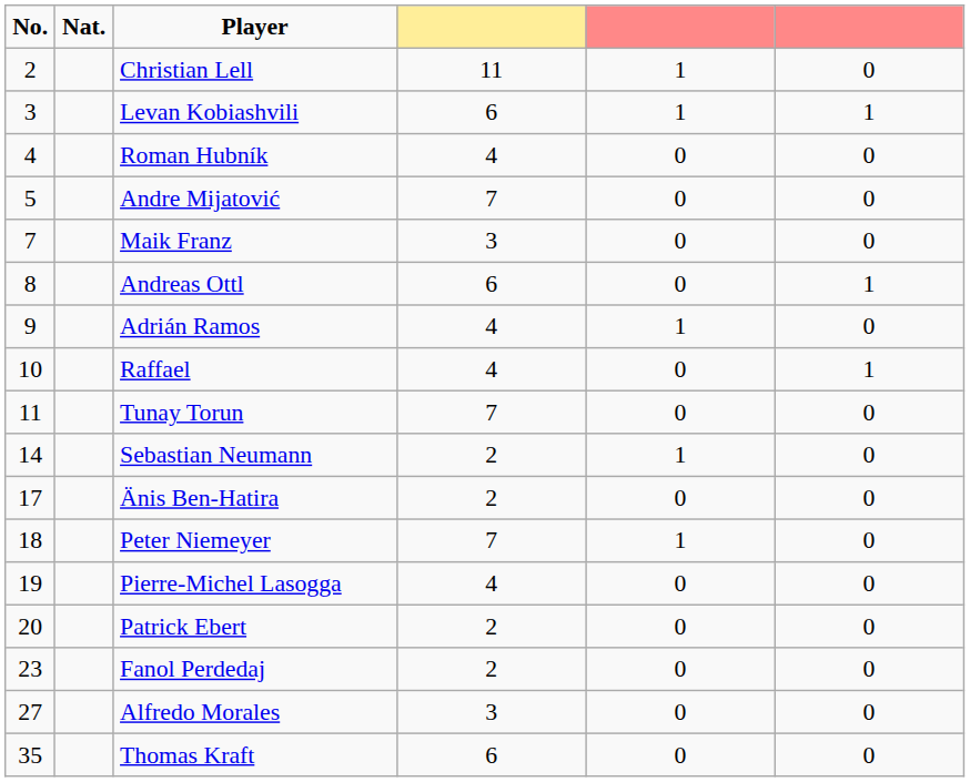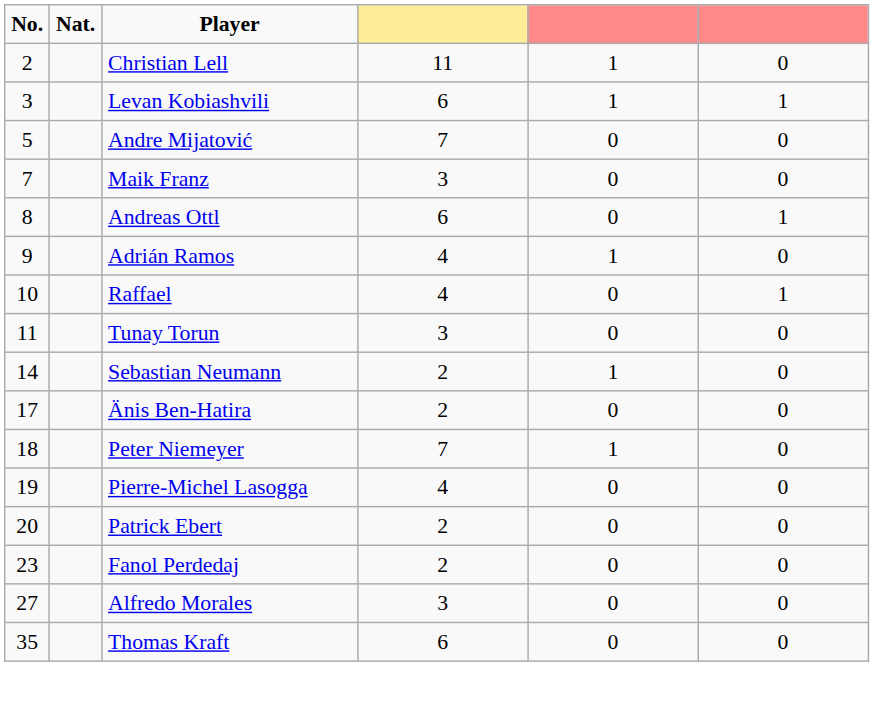 <table class="sortable" border="2" cellpadding="4" cellspacing="0" style="text-align:center; margin: 1em 1em 1em 0; background: #f9f9f9; border: 1px #aaa solid; border-collapse: collapse; font-size: 95%;">
 <tr>
 <th class="unsortable" width="20px">No.</th>
 <th class="unsortable" width="24px">Nat.</th>
 <th width="170px">Player</th>
 <th width="110px" style="background: #FFEE99"></th>
 <th width="110px" style="background: #FF8888"></th>
 <th width="110px" style="background: #FF8888"></th>
 </tr>
 <tr>
 <td>2</td>
 <td></td>
 <td align="left"><a href='#'>Christian Lell</a></td>
 <td>11</td>
 <td>1</td>
 <td>0</td>
 </tr>
 <tr>
 <td>3</td>
 <td></td>
 <td align="left"><a href='#'>Levan Kobiashvili</a></td>
 <td>6</td>
 <td>1</td>
 <td>1</td>
-</tr>
-<tr>
-<td>4</td>
-<td></td>
-<td align="left"><a href='#'>Roman Hubník</a></td>
-<td>4</td>
-<td>0</td>
-<td>0</td>
 </tr>
 <tr>
 <td>5</td>
 <td></td>
 <td align="left"><a href='#'>Andre Mijatović</a></td>
 <td>7</td>
 <td>0</td>
 <td>0</td>
 </tr>
 <tr>
 <td>7</td>
 <td></td>
 <td align="left"><a href='#'>Maik Franz</a></td>
 <td>3</td>
 <td>0</td>
 <td>0</td>
 </tr>
 <tr>
 <td>8</td>
 <td></td>
 <td align="left"><a href='#'>Andreas Ottl</a></td>
 <td>6</td>
 <td>0</td>
 <td>1</td>
 </tr>
 <tr>
 <td>9</td>
 <td></td>
 <td align="left"><a href='#'>Adrián Ramos</a></td>
 <td>4</td>
 <td>1</td>
 <td>0</td>
 </tr>
 <tr>
 <td>10</td>
 <td></td>
 <td align="left"><a href='#'>Raffael</a></td>
 <td>4</td>
 <td>0</td>
 <td>1</td>
 </tr>
 <tr>
 <td>11</td>
 <td></td>
 <td align="left"><a href='#'>Tunay Torun</a></td>
-<td>7</td>
+<td>3</td>
 <td>0</td>
 <td>0</td>
 </tr>
 <tr>
 <td>14</td>
 <td></td>
 <td align="left"><a href='#'>Sebastian Neumann</a></td>
 <td>2</td>
 <td>1</td>
 <td>0</td>
 </tr>
 <tr>
 <td>17</td>
 <td></td>
 <td align="left"><a href='#'>Änis Ben-Hatira</a></td>
 <td>2</td>
 <td>0</td>
 <td>0</td>
 </tr>
 <tr>
 <td>18</td>
 <td></td>
 <td align="left"><a href='#'>Peter Niemeyer</a></td>
 <td>7</td>
 <td>1</td>
 <td>0</td>
 </tr>
 <tr>
 <td>19</td>
 <td></td>
 <td align="left"><a href='#'>Pierre-Michel Lasogga</a></td>
 <td>4</td>
 <td>0</td>
 <td>0</td>
 </tr>
 <tr>
 <td>20</td>
 <td></td>
 <td align="left"><a href='#'>Patrick Ebert</a></td>
 <td>2</td>
 <td>0</td>
 <td>0</td>
 </tr>
 <tr>
 <td>23</td>
 <td></td>
 <td align="left"><a href='#'>Fanol Perdedaj</a></td>
 <td>2</td>
 <td>0</td>
 <td>0</td>
 </tr>
 <tr>
 <td>27</td>
 <td></td>
 <td align="left"><a href='#'>Alfredo Morales</a></td>
 <td>3</td>
 <td>0</td>
 <td>0</td>
 </tr>
 <tr>
 <td>35</td>
 <td></td>
 <td align="left"><a href='#'>Thomas Kraft</a></td>
 <td>6</td>
 <td>0</td>
 <td>0</td>
 </tr>
 </table>
